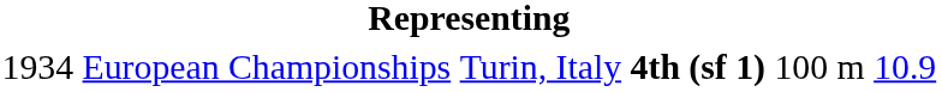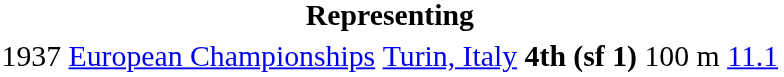 <table>
 <tr>
 <th colspan="6">Representing </th>
 </tr>
 <tr>
-<td>1934</td>
+<td>1937</td>
 <td><a href='#'>European Championships</a></td>
 <td><a href='#'>Turin, Italy</a></td>
 <td><strong>4th (sf 1)</strong></td>
 <td>100 m</td>
-<td><a href='#'>10.9</a></td>
+<td><a href='#'>11.1</a></td>
 </tr>
 </table>
